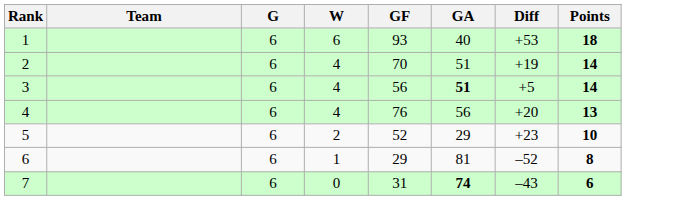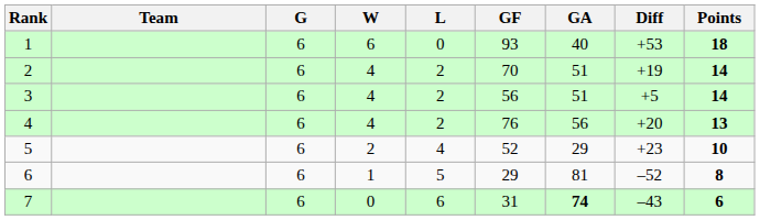 <table class=wikitable style="text-align:center">
 <tr>
 <th width="25">Rank</th>
 <th width="200">Team</th>
 <th width="60">G</th>
 <th width="60">W</th>
+<th width="60">L</th>
 <th width="60">GF</th>
 <th width="60">GA</th>
 <th width="60">Diff</th>
 <th width="60">Points</th>
 </tr>
 <tr bgcolor=#CCFFCC>
 <td>1</td>
 <td align=left></td>
 <td>6</td>
 <td>6</td>
+<td>0</td>
 <td>93</td>
 <td>40</td>
 <td>+53</td>
 <td><strong>18</strong></td>
 </tr>
 <tr bgcolor=#CCFFCC>
 <td>2</td>
 <td align=left></td>
 <td>6</td>
 <td>4</td>
+<td>2</td>
 <td>70</td>
 <td>51</td>
 <td>+19</td>
 <td><strong>14</strong></td>
 </tr>
 <tr bgcolor=#CCFFCC>
 <td>3</td>
 <td align=left></td>
 <td>6</td>
 <td>4</td>
+<td>2</td>
 <td>56</td>
-<td><strong>51</strong></td>
+<td>51</td>
 <td>+5</td>
 <td><strong>14</strong></td>
 </tr>
 <tr bgcolor=#CCFFCC>
 <td>4</td>
 <td align=left></td>
 <td>6</td>
 <td>4</td>
+<td>2</td>
 <td>76</td>
 <td>56</td>
 <td>+20</td>
 <td><strong>13</strong></td>
 </tr>
 <tr>
 <td>5</td>
 <td align=left></td>
 <td>6</td>
 <td>2</td>
+<td>4</td>
 <td>52</td>
 <td>29</td>
 <td>+23</td>
 <td><strong>10</strong></td>
 </tr>
 <tr>
 <td>6</td>
 <td align=left></td>
 <td>6</td>
 <td>1</td>
+<td>5</td>
 <td>29</td>
 <td>81</td>
 <td>–52</td>
 <td><strong>8</strong></td>
 </tr>
 <tr bgcolor=#CCFFCC>
 <td>7</td>
 <td align=left></td>
 <td>6</td>
 <td>0</td>
+<td>6</td>
 <td>31</td>
 <td><strong>74</strong></td>
 <td>–43</td>
 <td><strong>6</strong></td>
 </tr>
 </table>
